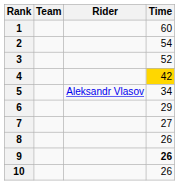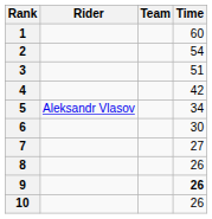 <table class="wikitable" margin-bottom:0;">
 <tr>
 <th scope="col">Rank</th>
+<th scope="col">Rider</th>
 <th scope="col">Team</th>
-<th scope="col">Rider</th>
 <th scope="col">Time</th>
 </tr>
 <tr>
 <th scope="row">1</th>
+<td> </td>
 <td></td>
-<td> </td>
 <td align="right">60</td>
 </tr>
 <tr>
 <th scope="row">2</th>
+<td> </td>
 <td></td>
-<td> </td>
 <td align="right">54</td>
 </tr>
 <tr>
 <th scope="row">3</th>
 <td></td>
 <td></td>
-<td align="right">52</td>
+<td align="right">51</td>
 </tr>
 <tr>
 <th scope="row">4</th>
 <td></td>
 <td></td>
-<td align="right" style="background: gold;">42</td>
+<td align="right">42</td>
 </tr>
 <tr>
 <th scope="row">5</th>
+<td> <a href='#'>Aleksandr Vlasov</a></td>
 <td></td>
-<td> <a href='#'>Aleksandr Vlasov</a></td>
 <td align="right">34</td>
 </tr>
 <tr>
 <th scope="row">6</th>
+<td> </td>
 <td></td>
-<td> </td>
-<td align="right">29</td>
+<td align="right">30</td>
 </tr>
 <tr>
 <th scope="row">7</th>
 <td></td>
 <td></td>
 <td align="right">27</td>
 </tr>
 <tr>
 <th scope="row">8</th>
 <td></td>
 <td></td>
 <td align="right">26</td>
 </tr>
 <tr>
 <th scope="row">9</th>
 <td></td>
 <td></td>
 <td align="right"><strong>26</strong></td>
 </tr>
 <tr>
 <th scope="row">10</th>
 <td></td>
 <td></td>
 <td align="right">26</td>
 </tr>
 </table>
